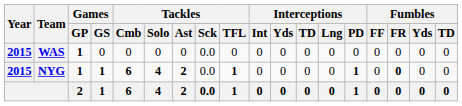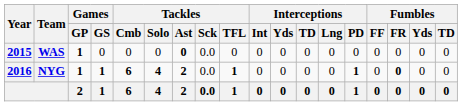 <table class="wikitable" style="text-align:center">
 <tr>
 <th rowspan="2">Year</th>
 <th rowspan="2">Team</th>
 <th colspan="2">Games</th>
 <th colspan="5">Tackles</th>
 <th colspan="5">Interceptions</th>
 <th colspan="4">Fumbles</th>
 </tr>
 <tr>
 <th>GP</th>
 <th>GS</th>
 <th>Cmb</th>
 <th>Solo</th>
 <th>Ast</th>
 <th>Sck</th>
 <th>TFL</th>
 <th>Int</th>
 <th>Yds</th>
 <th>TD</th>
 <th>Lng</th>
 <th>PD</th>
 <th>FF</th>
 <th>FR</th>
 <th>Yds</th>
 <th>TD</th>
 </tr>
 <tr>
 <th><a href='#'>2015</a></th>
 <th><a href='#'>WAS</a></th>
 <td><strong>1</strong></td>
 <td>0</td>
 <td>0</td>
 <td>0</td>
-<td>0</td>
+<td><strong>0</strong></td>
 <td>0.0</td>
 <td>0</td>
 <td>0</td>
 <td>0</td>
 <td>0</td>
 <td>0</td>
 <td>0</td>
 <td>0</td>
 <td>0</td>
 <td>0</td>
 <td>0</td>
 </tr>
 <tr>
-<th><a href='#'>2015</a></th>
+<th><a href='#'>2016</a></th>
 <th><a href='#'>NYG</a></th>
 <td><strong>1</strong></td>
 <td><strong>1</strong></td>
 <td><strong>6</strong></td>
 <td><strong>4</strong></td>
 <td><strong>2</strong></td>
 <td>0.0</td>
 <td><strong>1</strong></td>
 <td>0</td>
 <td>0</td>
 <td>0</td>
 <td>0</td>
 <td><strong>1</strong></td>
 <td>0</td>
 <td><strong>0</strong></td>
 <td>0</td>
 <td>0</td>
 </tr>
 <tr>
 <th colspan="2"></th>
 <th>2</th>
 <th>1</th>
 <th>6</th>
 <th>4</th>
 <th>2</th>
 <th>0.0</th>
 <th>1</th>
 <th>0</th>
 <th>0</th>
 <th>0</th>
 <th>0</th>
 <th>1</th>
 <th>0</th>
 <th>0</th>
 <th>0</th>
 <th>0</th>
 </tr>
 </table>
